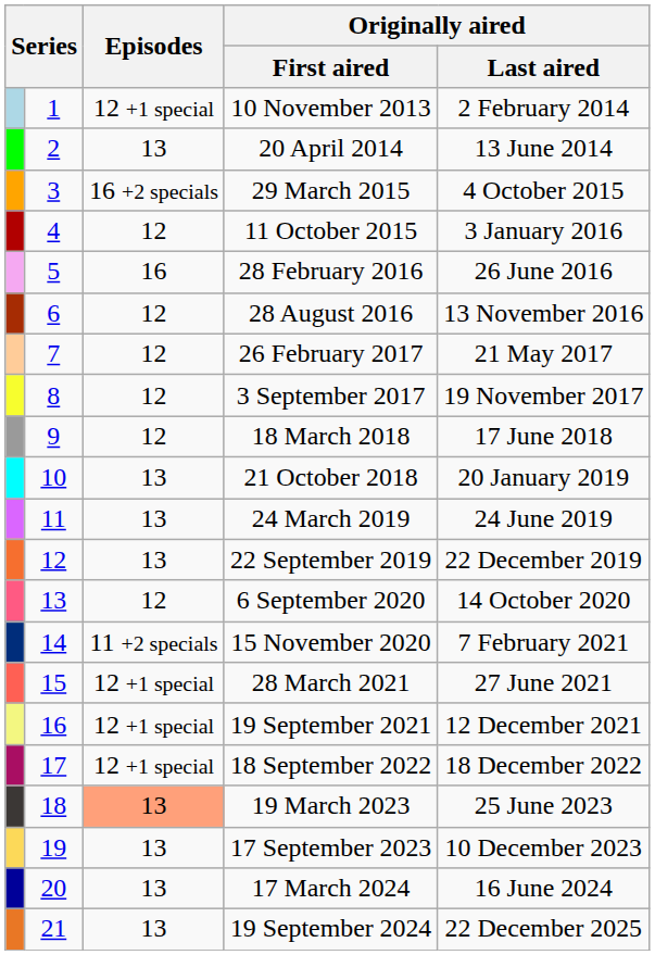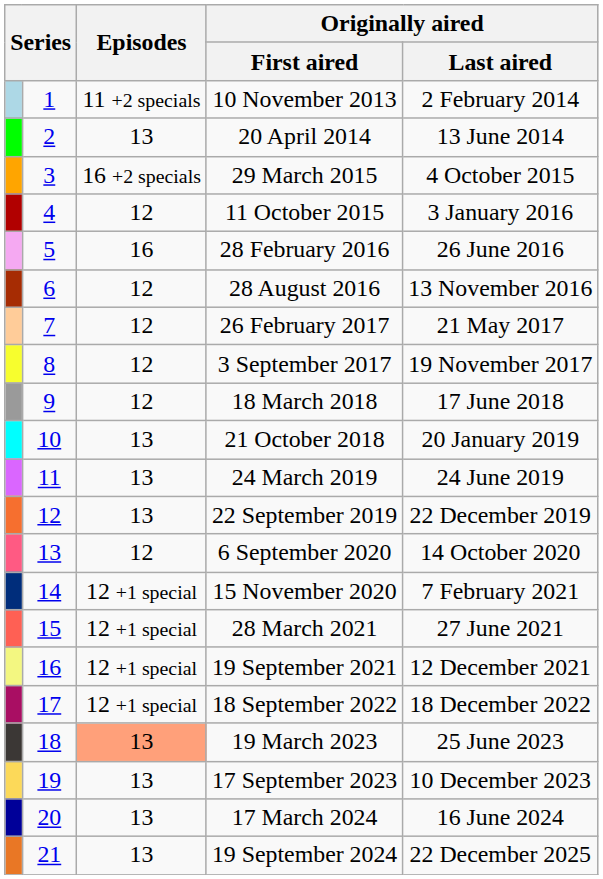 <table class="wikitable">
 <tr>
 <th colspan="2" rowspan="2">Series</th>
 <th rowspan="2">Episodes</th>
 <th colspan="2">Originally aired</th>
 </tr>
 <tr>
 <th>First aired</th>
 <th>Last aired</th>
 </tr>
 <tr>
 <td style="background-color: lightblue; height:10px;"></td>
 <td style="text-align:center;"><a href='#'>1</a></td>
-<td style="text-align:center;">12  <small>+1 special</small></td>
+<td style="text-align:center;">11 <small>+2 specials</small></td>
 <td style="text-align:center;">10 November 2013</td>
 <td style="text-align:center;">2 February 2014</td>
 </tr>
 <tr>
 <td style="background:#00FF00; height:10px;"></td>
 <td style="text-align:center;"><a href='#'>2</a></td>
 <td style="text-align:center;">13</td>
 <td style="text-align:center;">20 April 2014</td>
 <td style="text-align:center;">13 June 2014</td>
 </tr>
 <tr>
 <td style="background:#FFA500; height:10px;"></td>
 <td style="text-align:center;"><a href='#'>3</a></td>
 <td style="text-align:center;">16 <small>+2 specials</small></td>
 <td style="text-align:center;">29 March 2015</td>
 <td style="text-align:center;">4 October 2015</td>
 </tr>
 <tr>
 <td style="background:#B10000; height:10px;"></td>
 <td style="text-align:center;"><a href='#'>4</a></td>
 <td style="text-align:center;">12</td>
 <td style="text-align:center;">11 October 2015</td>
 <td style="text-align:center;">3 January 2016</td>
 </tr>
 <tr>
 <td style="background:#F5A9F2; height:10px;"></td>
 <td style="text-align:center;"><a href='#'>5</a></td>
 <td style="text-align:center;">16</td>
 <td style="text-align:center;">28 February 2016</td>
 <td style="text-align:center;">26 June 2016</td>
 </tr>
 <tr>
 <td style="background:#A62C03; height:10px;"></td>
 <td style="text-align:center;"><a href='#'>6</a></td>
 <td style="text-align:center;">12</td>
 <td style="text-align:center;">28 August 2016</td>
 <td style="text-align:center;">13 November 2016</td>
 </tr>
 <tr>
 <td style="background:#FFCC99; height:10px;"></td>
 <td style="text-align:center;"><a href='#'>7</a></td>
 <td style="text-align:center;">12</td>
 <td style="text-align:center;">26 February 2017</td>
 <td style="text-align:center;">21 May 2017</td>
 </tr>
 <tr>
 <td style="background:#F7FE2E; height:10px;"></td>
 <td style="text-align:center;"><a href='#'>8</a></td>
 <td style="text-align:center;">12</td>
 <td style="text-align:center;">3 September 2017</td>
 <td style="text-align:center;">19 November 2017</td>
 </tr>
 <tr>
 <td style="background:#9A9A9A; height:10px;"></td>
 <td style="text-align:center;"><a href='#'>9</a></td>
 <td style="text-align:center;">12</td>
 <td style="text-align:center;">18 March 2018</td>
 <td style="text-align:center;">17 June 2018</td>
 </tr>
 <tr>
 <td style="background:#00FFFF; height:10px;"></td>
 <td style="text-align:center;"><a href='#'>10</a></td>
 <td style="text-align:center;">13</td>
 <td style="text-align:center;">21 October 2018</td>
 <td style="text-align:center;">20 January 2019</td>
 </tr>
 <tr>
 <td style="background:#DA66FF; height:10px;"></td>
 <td style="text-align:center;"><a href='#'>11</a></td>
 <td style="text-align:center;">13</td>
 <td style="text-align:center;">24 March 2019</td>
 <td style="text-align:center;">24 June 2019</td>
 </tr>
 <tr>
 <td style="background:#F66F2F; height:10px;"></td>
 <td style="text-align:center;"><a href='#'>12</a></td>
 <td style="text-align:center;">13</td>
 <td style="text-align:center;">22 September 2019</td>
 <td style="text-align:center;">22 December 2019</td>
 </tr>
 <tr>
 <td style="background:#FF5A83; height:10px;"></td>
 <td style="text-align:center;"><a href='#'>13</a></td>
 <td style="text-align:center;">12</td>
 <td style="text-align:center;">6 September 2020</td>
 <td style="text-align:center;">14 October 2020</td>
 </tr>
 <tr>
 <td style="background:#002D7B; height:10px;"></td>
 <td style="text-align:center;"><a href='#'>14</a></td>
-<td style="text-align:center;">11 <small>+2 specials</small></td>
+<td style="text-align:center;">12  <small>+1 special</small></td>
 <td style="text-align:center;">15 November 2020</td>
 <td style="text-align:center;">7 February 2021</td>
 </tr>
 <tr>
 <td style="background:#FF6054; height:10px;"></td>
 <td style="text-align:center;"><a href='#'>15</a></td>
 <td style="text-align:center;">12  <small>+1 special</small></td>
 <td style="text-align:center;">28 March 2021</td>
 <td style="text-align:center;">27 June 2021</td>
 </tr>
 <tr>
 <td style="background:#f3f781; height:10px;"></td>
 <td style="text-align:center;"><a href='#'>16</a></td>
 <td style="text-align:center;">12  <small>+1 special</small></td>
 <td style="text-align:center;">19 September 2021</td>
 <td style="text-align:center;">12 December 2021</td>
 </tr>
 <tr>
 <td style="background:#A90E63; height:10px;"></td>
 <td style="text-align:center;"><a href='#'>17</a></td>
 <td style="text-align:center;">12  <small>+1 special</small></td>
 <td style="text-align:center;">18 September 2022</td>
 <td style="text-align:center;">18 December 2022</td>
 </tr>
 <tr>
 <td style="background:#3b3735; height:10px;"></td>
 <td style="text-align:center;"><a href='#'>18</a></td>
 <td style="background: lightsalmon; text-align:center;">13</td>
 <td style="text-align:center;">19 March 2023</td>
 <td style="text-align:center;">25 June 2023</td>
 </tr>
 <tr>
 <td style="background:#fcd959; height:10px;"></td>
 <td style="text-align:center;"><a href='#'>19</a></td>
 <td style="text-align:center;">13</td>
 <td style="text-align:center;">17 September 2023</td>
 <td style="text-align:center;">10 December 2023</td>
 </tr>
 <tr>
 <td style="background:#000099; height:10px;"></td>
 <td style="text-align:center;"><a href='#'>20</a></td>
 <td style="text-align:center;">13</td>
 <td style="text-align:center;">17 March 2024</td>
 <td style="text-align:center;">16 June 2024</td>
 </tr>
 <tr>
 <td style="background:#E97725; height:10px;"></td>
 <td style="text-align:center;"><a href='#'>21</a></td>
 <td style="text-align:center;">13</td>
 <td style="text-align:center;">19 September 2024</td>
 <td style="text-align:center;">22 December 2025</td>
 </tr>
 </table>
